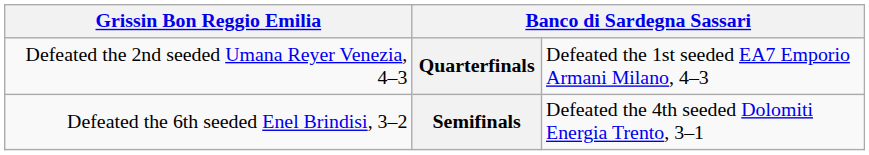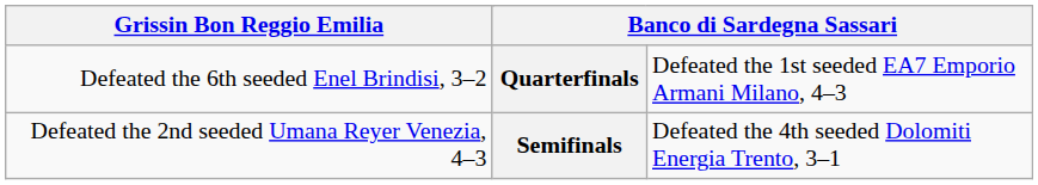 <table style="width:100%; font-size:90%" class="wikitable">
 <tr valign=top>
 <th colspan="2" style="width:45%;"><a href='#'>Grissin Bon Reggio Emilia</a></th>
 <th colspan="2" style="width:45%;"><a href='#'>Banco di Sardegna Sassari</a></th>
 </tr>
 <tr>
-<td align=right>Defeated the 2nd seeded <a href='#'>Umana Reyer Venezia</a>, 4–3</td>
+<td align=right>Defeated the 6th seeded <a href='#'>Enel Brindisi</a>, 3–2</td>
 <th colspan=2>Quarterfinals</th>
 <td align=left>Defeated the 1st seeded <a href='#'>EA7 Emporio Armani Milano</a>, 4–3</td>
 </tr>
 <tr>
-<td align=right>Defeated the 6th seeded <a href='#'>Enel Brindisi</a>, 3–2</td>
+<td align=right>Defeated the 2nd seeded <a href='#'>Umana Reyer Venezia</a>, 4–3</td>
 <th colspan=2>Semifinals</th>
 <td align=left>Defeated the 4th seeded <a href='#'>Dolomiti Energia Trento</a>, 3–1</td>
 </tr>
 </table>
